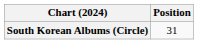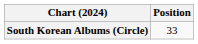 <table class="wikitable sortable plainrowheaders" style="text-align:center">
 <tr>
 <th scope="col">Chart (2024)</th>
 <th scope="col">Position</th>
 </tr>
 <tr>
 <th scope="row">South Korean Albums (Circle)</th>
-<td>31</td>
+<td>33</td>
 </tr>
 </table>
